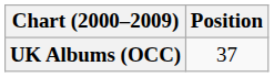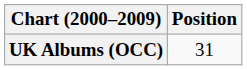 <table class="wikitable plainrowheaders" style="text-align:center">
 <tr>
 <th>Chart (2000–2009)</th>
 <th>Position</th>
 </tr>
 <tr>
 <th scope="row">UK Albums (OCC)</th>
-<td>37</td>
+<td>31</td>
 </tr>
 </table>
